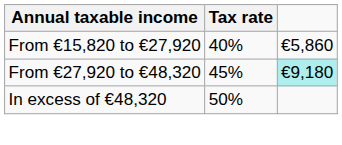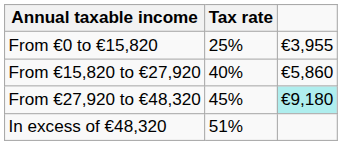 <table class="wikitable">
 <tr>
 <th>Annual taxable income</th>
 <th>Tax rate</th>
+</tr>
+<tr>
+<td>From €0 to €15,820</td>
+<td>25%</td>
+<td>€3,955</td>
 </tr>
 <tr>
 <td>From €15,820 to €27,920</td>
 <td>40%</td>
 <td>€5,860</td>
 </tr>
 <tr>
 <td>From €27,920 to €48,320</td>
 <td>45%</td>
 <td style="background: paleturquoise;">€9,180</td>
 </tr>
 <tr>
 <td>In excess of €48,320</td>
-<td>50%</td>
+<td>51%</td>
 </tr>
 </table>
